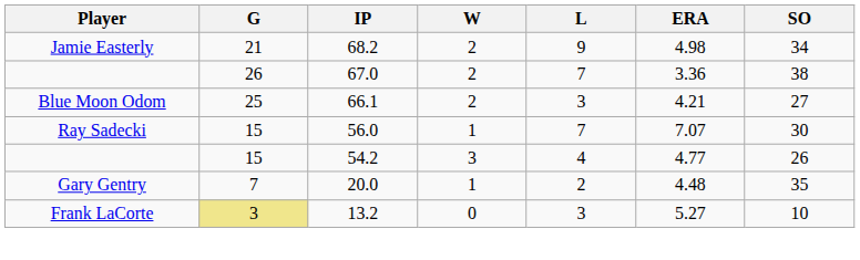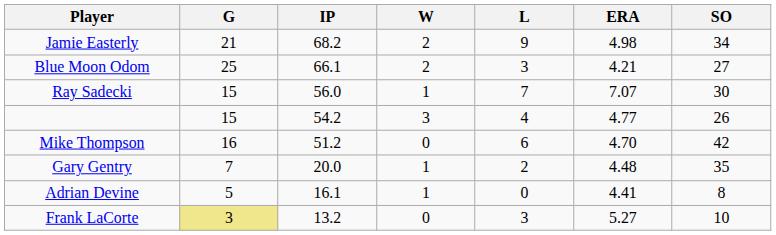 <table class="wikitable sortable">
 <tr>
 <th bgcolor="#DDDDFF" width="16%">Player</th>
 <th bgcolor="#DDDDFF" width="9%">G</th>
 <th bgcolor="#DDDDFF" width="9%">IP</th>
 <th bgcolor="#DDDDFF" width="9%">W</th>
 <th bgcolor="#DDDDFF" width="9%">L</th>
 <th bgcolor="#DDDDFF" width="9%">ERA</th>
 <th bgcolor="#DDDDFF" width="9%">SO</th>
 </tr>
 <tr align="center">
 <td><a href='#'>Jamie Easterly</a></td>
 <td>21</td>
 <td>68.2</td>
 <td>2</td>
 <td>9</td>
 <td>4.98</td>
 <td>34</td>
-</tr>
-<tr align=center>
-<td></td>
-<td>26</td>
-<td>67.0</td>
-<td>2</td>
-<td>7</td>
-<td>3.36</td>
-<td>38</td>
 </tr>
 <tr align="center">
 <td><a href='#'>Blue Moon Odom</a></td>
 <td>25</td>
 <td>66.1</td>
 <td>2</td>
 <td>3</td>
 <td>4.21</td>
 <td>27</td>
 </tr>
 <tr align=center>
 <td><a href='#'>Ray Sadecki</a></td>
 <td>15</td>
 <td>56.0</td>
 <td>1</td>
 <td>7</td>
 <td>7.07</td>
 <td>30</td>
 </tr>
 <tr align=center>
 <td></td>
 <td>15</td>
 <td>54.2</td>
 <td>3</td>
 <td>4</td>
 <td>4.77</td>
 <td>26</td>
 </tr>
+<tr align="center">
+<td><a href='#'>Mike Thompson</a></td>
+<td>16</td>
+<td>51.2</td>
+<td>0</td>
+<td>6</td>
+<td>4.70</td>
+<td>42</td>
+</tr>
 <tr align=center>
 <td><a href='#'>Gary Gentry</a></td>
 <td>7</td>
 <td>20.0</td>
 <td>1</td>
 <td>2</td>
 <td>4.48</td>
 <td>35</td>
+</tr>
+<tr align=center>
+<td><a href='#'>Adrian Devine</a></td>
+<td>5</td>
+<td>16.1</td>
+<td>1</td>
+<td>0</td>
+<td>4.41</td>
+<td>8</td>
 </tr>
 <tr align=center>
 <td><a href='#'>Frank LaCorte</a></td>
 <td style="background: khaki;">3</td>
 <td>13.2</td>
 <td>0</td>
 <td>3</td>
 <td>5.27</td>
 <td>10</td>
 </tr>
 </table>
